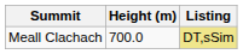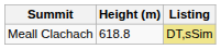 <table class="wikitable sortable">
 <tr>
 <th>Summit</th>
 <th>Height (m)</th>
 <th>Listing</th>
 </tr>
 <tr>
 <td>Meall Clachach</td>
-<td>700.0</td>
+<td>618.8</td>
 <td style="background: khaki;">DT,sSim</td>
 </tr>
 </table>
